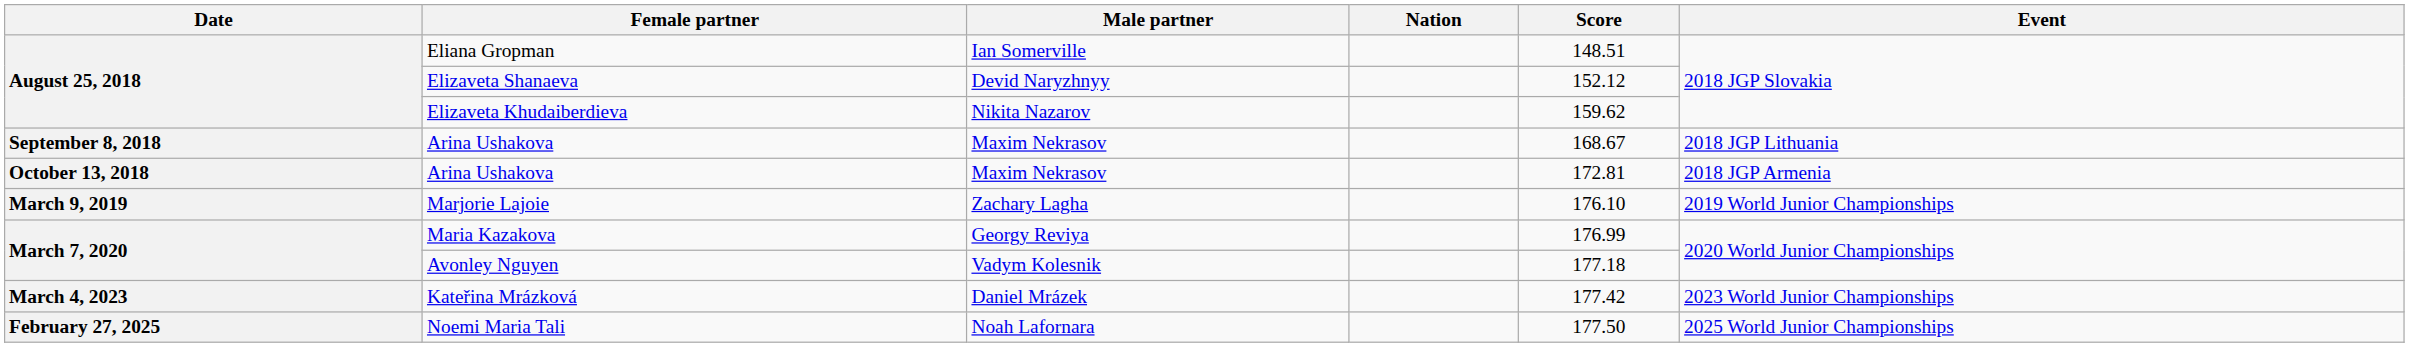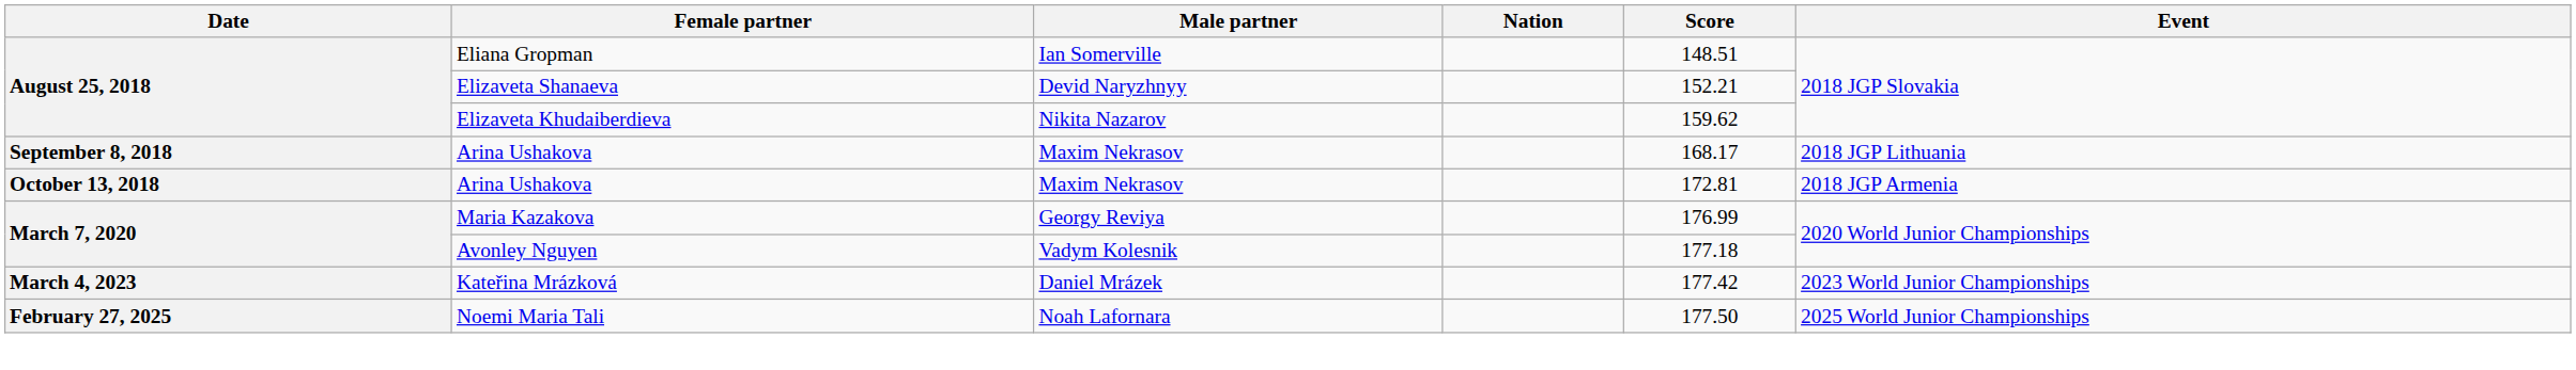 <table class="wikitable unsortable" style="text-align:left; width:100%">
 <tr>
 <th scope="col">Date</th>
 <th scope="col">Female partner</th>
 <th scope="col">Male partner</th>
 <th scope="col">Nation</th>
 <th scope="col">Score</th>
 <th scope="col">Event</th>
 </tr>
 <tr>
 <th rowspan="3" scope="row" style="text-align:left;">August 25, 2018</th>
 <td>Eliana Gropman</td>
 <td><a href='#'>Ian Somerville</a></td>
 <td></td>
 <td style="text-align:center;">148.51</td>
 <td rowspan="3"><a href='#'>2018 JGP Slovakia</a></td>
 </tr>
 <tr>
 <td><a href='#'>Elizaveta Shanaeva</a></td>
 <td><a href='#'>Devid Naryzhnyy</a></td>
 <td></td>
-<td style="text-align:center;">152.12</td>
+<td style="text-align:center;">152.21</td>
 </tr>
 <tr>
 <td><a href='#'>Elizaveta Khudaiberdieva</a></td>
 <td><a href='#'>Nikita Nazarov</a></td>
 <td></td>
 <td style="text-align:center;">159.62</td>
 </tr>
 <tr>
 <th scope="row" style="text-align:left;">September 8, 2018</th>
 <td><a href='#'>Arina Ushakova</a></td>
 <td><a href='#'>Maxim Nekrasov</a></td>
 <td></td>
-<td style="text-align:center;">168.67</td>
+<td style="text-align:center;">168.17</td>
 <td><a href='#'>2018 JGP Lithuania</a></td>
 </tr>
 <tr>
 <th scope="row" style="text-align:left;">October 13, 2018</th>
 <td><a href='#'>Arina Ushakova</a></td>
 <td><a href='#'>Maxim Nekrasov</a></td>
 <td></td>
 <td style="text-align:center;">172.81</td>
 <td><a href='#'>2018 JGP Armenia</a></td>
-</tr>
-<tr>
-<th scope="row" style="text-align:left;">March 9, 2019</th>
-<td><a href='#'>Marjorie Lajoie</a></td>
-<td><a href='#'>Zachary Lagha</a></td>
-<td></td>
-<td style="text-align:center;">176.10</td>
-<td><a href='#'>2019 World Junior Championships</a></td>
 </tr>
 <tr>
 <th scope="row" style="text-align:left;" rowspan="2">March 7, 2020</th>
 <td><a href='#'>Maria Kazakova</a></td>
 <td><a href='#'>Georgy Reviya</a></td>
 <td></td>
 <td style="text-align:center;">176.99</td>
 <td rowspan="2"><a href='#'>2020 World Junior Championships</a></td>
 </tr>
 <tr>
 <td><a href='#'>Avonley Nguyen</a></td>
 <td><a href='#'>Vadym Kolesnik</a></td>
 <td></td>
 <td style="text-align:center;">177.18</td>
 </tr>
 <tr>
 <th scope="row" style="text-align:left;">March 4, 2023</th>
 <td><a href='#'>Kateřina Mrázková</a></td>
 <td><a href='#'>Daniel Mrázek</a></td>
 <td></td>
 <td style="text-align:center;">177.42</td>
 <td><a href='#'>2023 World Junior Championships</a></td>
 </tr>
 <tr>
 <th scope="row" style="text-align:left;">February 27, 2025</th>
 <td><a href='#'>Noemi Maria Tali</a></td>
 <td><a href='#'>Noah Lafornara</a></td>
 <td></td>
 <td style="text-align:center;">177.50</td>
 <td><a href='#'>2025 World Junior Championships</a></td>
 </tr>
 </table>
